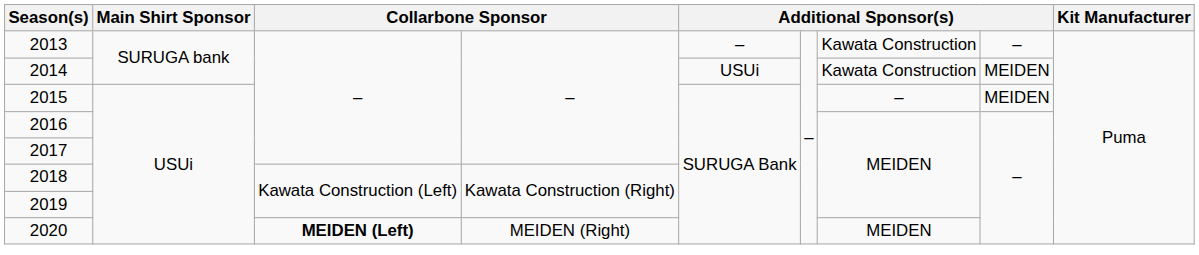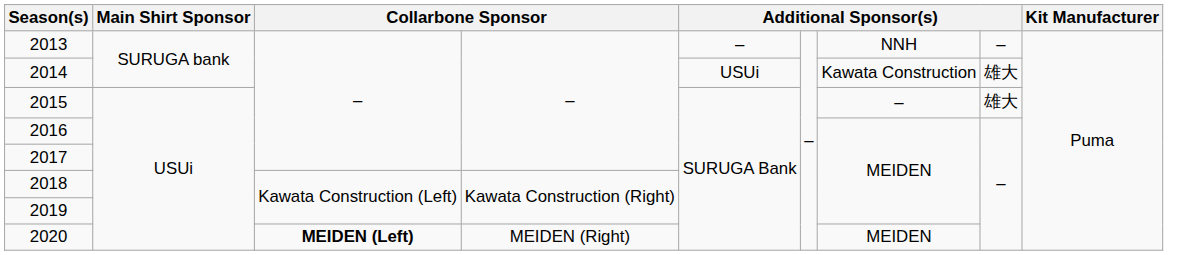 <table class="wikitable" style="text-align:center;">
 <tr>
 <th>Season(s)</th>
 <th>Main Shirt Sponsor</th>
 <th colspan=2>Collarbone Sponsor</th>
 <th colspan=4>Additional Sponsor(s)</th>
 <th>Kit Manufacturer</th>
 </tr>
 <tr>
 <td>2013</td>
 <td rowspan="2">SURUGA bank</td>
 <td rowspan="5">–</td>
 <td rowspan="5">–</td>
 <td>–</td>
 <td rowspan="8">–</td>
-<td>Kawata Construction</td>
+<td>NNH</td>
 <td>–</td>
 <td rowspan="8"> Puma</td>
 </tr>
 <tr>
 <td>2014</td>
 <td>USUi</td>
 <td>Kawata Construction</td>
-<td>MEIDEN</td>
+<td>雄大</td>
 </tr>
 <tr>
 <td>2015</td>
 <td rowspan="6">USUi</td>
 <td rowspan="6">SURUGA Bank</td>
 <td>–</td>
-<td>MEIDEN</td>
+<td>雄大</td>
 </tr>
 <tr>
 <td>2016</td>
 <td rowspan="4">MEIDEN</td>
 <td rowspan="5">–</td>
 </tr>
 <tr>
 <td>2017</td>
 </tr>
 <tr>
 <td>2018</td>
 <td rowspan="2">Kawata Construction (Left)</td>
 <td rowspan="2">Kawata Construction (Right)</td>
 </tr>
 <tr>
 <td>2019</td>
 </tr>
 <tr>
 <td>2020</td>
 <td><strong>MEIDEN (Left)</strong></td>
 <td>MEIDEN (Right)</td>
 <td>MEIDEN</td>
 </tr>
 </table>
